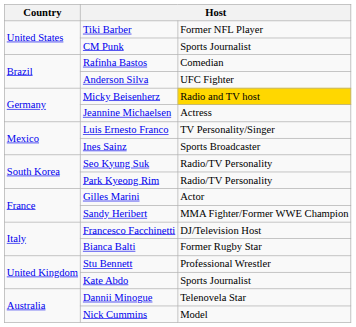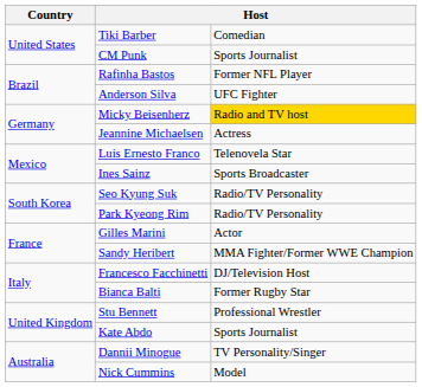 <table class="wikitable">
 <tr>
 <th>Country</th>
 <th colspan="2">Host</th>
 </tr>
 <tr>
 <td rowspan="2"><a href='#'>United States</a></td>
 <td><a href='#'>Tiki Barber</a></td>
-<td>Former NFL Player</td>
+<td>Comedian</td>
 </tr>
 <tr>
 <td><a href='#'>CM Punk</a></td>
 <td>Sports Journalist</td>
 </tr>
 <tr>
 <td rowspan="2"><a href='#'>Brazil</a></td>
 <td><a href='#'>Rafinha Bastos</a></td>
-<td>Comedian</td>
+<td>Former NFL Player</td>
 </tr>
 <tr>
 <td><a href='#'>Anderson Silva</a></td>
 <td>UFC Fighter</td>
 </tr>
 <tr>
 <td rowspan="2"><a href='#'>Germany</a></td>
 <td><a href='#'>Micky Beisenherz</a></td>
 <td style="background: gold;">Radio and TV host</td>
 </tr>
 <tr>
 <td><a href='#'>Jeannine Michaelsen</a></td>
 <td>Actress</td>
 </tr>
 <tr>
 <td rowspan="2"><a href='#'>Mexico</a></td>
 <td><a href='#'>Luis Ernesto Franco</a></td>
-<td>TV Personality/Singer</td>
+<td>Telenovela Star</td>
 </tr>
 <tr>
 <td><a href='#'>Ines Sainz</a></td>
 <td>Sports Broadcaster</td>
 </tr>
 <tr>
 <td rowspan="2"><a href='#'>South Korea</a></td>
 <td><a href='#'>Seo Kyung Suk</a></td>
 <td>Radio/TV Personality</td>
 </tr>
 <tr>
 <td><a href='#'>Park Kyeong Rim</a></td>
 <td>Radio/TV Personality</td>
 </tr>
 <tr>
 <td rowspan="2"><a href='#'>France</a></td>
 <td><a href='#'>Gilles Marini</a></td>
 <td>Actor</td>
 </tr>
 <tr>
 <td><a href='#'>Sandy Heribert</a></td>
 <td>MMA Fighter/Former WWE Champion</td>
 </tr>
 <tr>
 <td rowspan="2"><a href='#'>Italy</a></td>
 <td><a href='#'>Francesco Facchinetti</a></td>
 <td>DJ/Television Host</td>
 </tr>
 <tr>
 <td><a href='#'>Bianca Balti</a></td>
 <td>Former Rugby Star</td>
 </tr>
 <tr>
 <td rowspan="2"><a href='#'>United Kingdom</a></td>
 <td><a href='#'>Stu Bennett</a></td>
 <td>Professional Wrestler</td>
 </tr>
 <tr>
 <td><a href='#'>Kate Abdo</a></td>
 <td>Sports Journalist</td>
 </tr>
 <tr>
 <td rowspan="2"><a href='#'>Australia</a></td>
 <td><a href='#'>Dannii Minogue</a></td>
-<td>Telenovela Star</td>
+<td>TV Personality/Singer</td>
 </tr>
 <tr>
 <td><a href='#'>Nick Cummins</a></td>
 <td>Model</td>
 </tr>
 </table>
